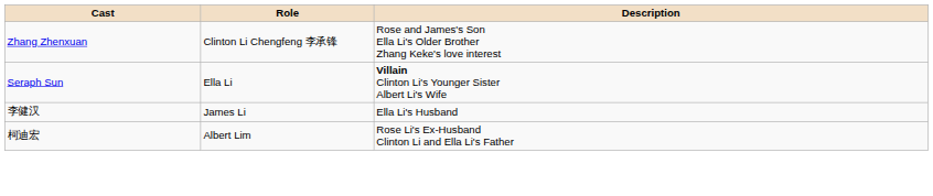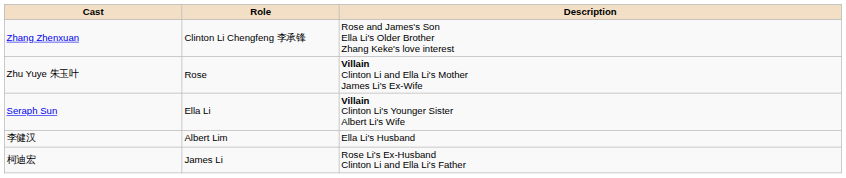 <table class="wikitable">
 <tr>
 <th style="background:#f2dfc6; width:17%">Cast</th>
 <th style="background:#f2dfc6; width:15%">Role</th>
 <th style="background:#f2dfc6; width:48%">Description</th>
 </tr>
 <tr>
 <td><a href='#'>Zhang Zhenxuan</a></td>
 <td>Clinton Li Chengfeng 李承锋</td>
 <td>Rose and James's Son<br>Ella Li's Older Brother<br>Zhang Keke's love interest</td>
 </tr>
 <tr>
+<td>Zhu Yuye 朱玉叶</td>
+<td>Rose</td>
+<td><strong>Villain</strong><br>Clinton Li and Ella Li's Mother<br>James Li's Ex-Wife</td>
+</tr>
+<tr>
 <td><a href='#'>Seraph Sun</a></td>
 <td>Ella Li</td>
 <td><strong>Villain</strong> <br> Clinton Li's Younger Sister<br>Albert Li's Wife</td>
 </tr>
 <tr>
 <td>李健汉</td>
-<td>James Li</td>
+<td>Albert Lim</td>
 <td>Ella Li's Husband</td>
 </tr>
 <tr>
 <td>柯迪宏</td>
-<td>Albert Lim</td>
+<td>James Li</td>
 <td>Rose Li's Ex-Husband<br>Clinton Li and Ella Li's Father</td>
 </tr>
 </table>
